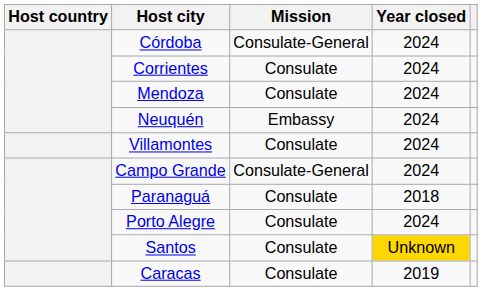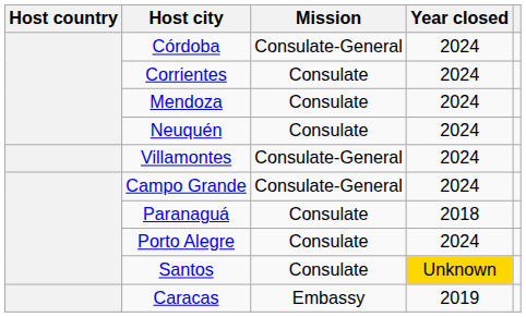 <table class="wikitable plainrowheaders" style="text-align:center;">
 <tr>
 <th scope="col">Host country</th>
 <th scope="col">Host city</th>
 <th scope="col">Mission</th>
 <th scope="col">Year closed</th>
 <th scope="col"></th>
 </tr>
 <tr>
 <th scope="row" rowspan="4"></th>
 <td><a href='#'>Córdoba</a></td>
 <td>Consulate-General</td>
 <td>2024</td>
 <td></td>
 </tr>
 <tr>
 <td><a href='#'>Corrientes</a></td>
 <td>Consulate</td>
 <td>2024</td>
 <td></td>
 </tr>
 <tr>
 <td><a href='#'>Mendoza</a></td>
 <td>Consulate</td>
 <td>2024</td>
 <td></td>
 </tr>
 <tr>
 <td><a href='#'>Neuquén</a></td>
-<td>Embassy</td>
+<td>Consulate</td>
 <td>2024</td>
 <td></td>
 </tr>
 <tr>
 <th scope="row"></th>
 <td><a href='#'>Villamontes</a></td>
-<td>Consulate</td>
+<td>Consulate-General</td>
 <td>2024</td>
 <td></td>
 </tr>
 <tr>
 <th scope="row" rowspan="4"></th>
 <td><a href='#'>Campo Grande</a></td>
 <td>Consulate-General</td>
 <td>2024</td>
 <td></td>
 </tr>
 <tr>
 <td><a href='#'>Paranaguá</a></td>
 <td>Consulate</td>
 <td>2018</td>
 <td></td>
 </tr>
 <tr>
 <td><a href='#'>Porto Alegre</a></td>
 <td>Consulate</td>
 <td>2024</td>
 <td></td>
 </tr>
 <tr>
 <td><a href='#'>Santos</a></td>
 <td>Consulate</td>
 <td style="background: gold;">Unknown</td>
 <td></td>
 </tr>
 <tr>
 <th scope="row"></th>
 <td><a href='#'>Caracas</a></td>
-<td>Consulate</td>
+<td>Embassy</td>
 <td>2019</td>
 <td></td>
 </tr>
 </table>
